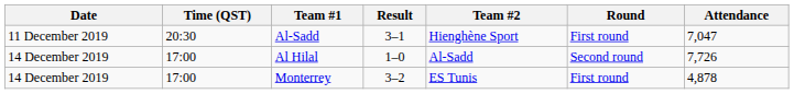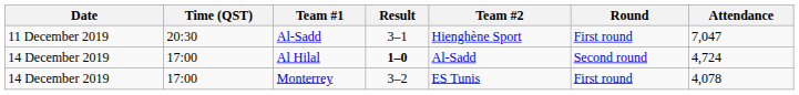 <table class="wikitable" style="text-align: left;" width="60%">
 <tr>
 <th>Date</th>
 <th>Time (QST)</th>
 <th>Team #1</th>
 <th>Result</th>
 <th>Team #2</th>
 <th>Round</th>
 <th>Attendance</th>
 </tr>
 <tr>
 <td>11 December 2019</td>
 <td>20:30</td>
 <td> <a href='#'>Al-Sadd</a></td>
 <td style="text-align:center;">3–1</td>
 <td> <a href='#'>Hienghène Sport</a></td>
 <td><a href='#'>First round</a></td>
 <td>7,047</td>
 </tr>
 <tr>
 <td>14 December 2019</td>
 <td>17:00</td>
 <td> <a href='#'>Al Hilal</a></td>
-<td style="text-align:center;">1–0</td>
+<td style="text-align:center;"><strong>1–0</strong></td>
 <td> <a href='#'>Al-Sadd</a></td>
 <td><a href='#'>Second round</a></td>
-<td>7,726</td>
+<td>4,724</td>
 </tr>
 <tr>
 <td>14 December 2019</td>
 <td>17:00</td>
 <td> <a href='#'>Monterrey</a></td>
 <td style="text-align:center;">3–2</td>
 <td> <a href='#'>ES Tunis</a></td>
 <td><a href='#'>First round</a></td>
-<td>4,878</td>
+<td>4,078</td>
 </tr>
 </table>
